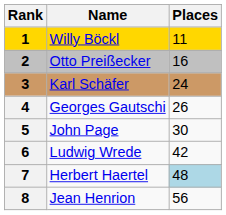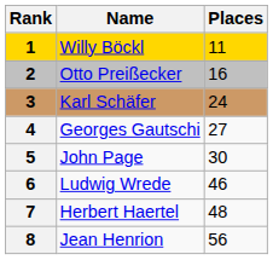 <table class="wikitable">
 <tr>
 <th>Rank</th>
 <th>Name</th>
 <th>Places</th>
 </tr>
 <tr bgcolor=gold>
 <td align=center><strong>1</strong></td>
 <td> <a href='#'>Willy Böckl</a></td>
 <td>11</td>
 </tr>
 <tr bgcolor=silver>
 <td align=center><strong>2</strong></td>
 <td> <a href='#'>Otto Preißecker</a></td>
 <td>16</td>
 </tr>
 <tr bgcolor=cc9966>
 <td align=center><strong>3</strong></td>
 <td> <a href='#'>Karl Schäfer</a></td>
 <td>24</td>
 </tr>
 <tr>
 <th>4</th>
 <td> <a href='#'>Georges Gautschi</a></td>
-<td>26</td>
+<td>27</td>
 </tr>
 <tr>
 <th>5</th>
 <td> <a href='#'>John Page</a></td>
 <td>30</td>
 </tr>
 <tr>
 <th>6</th>
 <td> <a href='#'>Ludwig Wrede</a></td>
-<td>42</td>
+<td>46</td>
 </tr>
 <tr>
 <th>7</th>
 <td> <a href='#'>Herbert Haertel</a></td>
-<td style="background: lightblue;">48</td>
+<td>48</td>
 </tr>
 <tr>
 <th>8</th>
 <td> <a href='#'>Jean Henrion</a></td>
 <td>56</td>
 </tr>
 </table>
